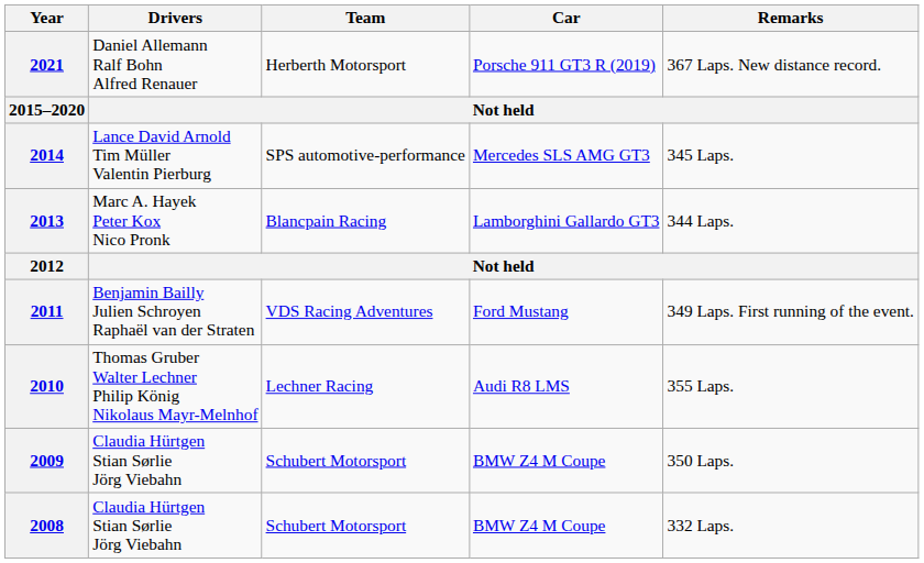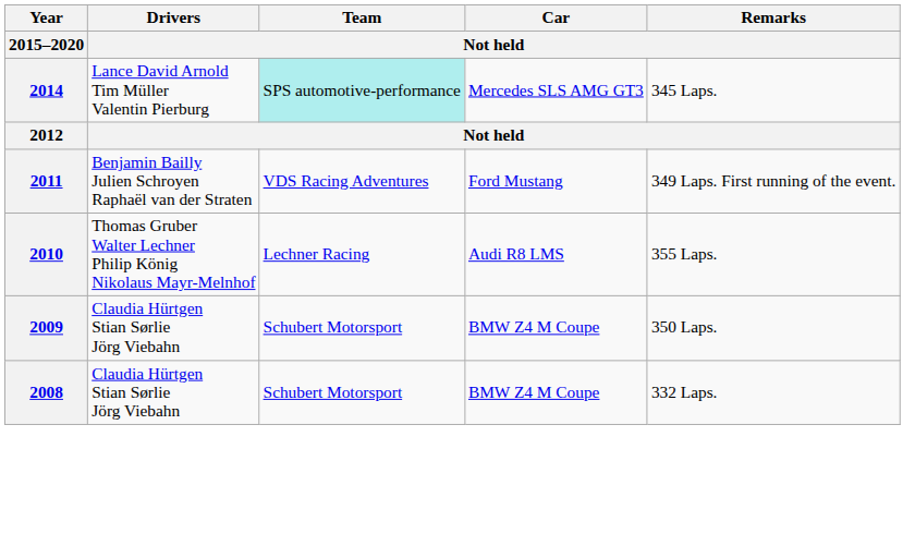 <table class="wikitable sortable">
 <tr>
 <th>Year</th>
 <th>Drivers</th>
 <th>Team</th>
 <th>Car</th>
 <th>Remarks</th>
 </tr>
 <tr>
-<th><a href='#'>2021</a></th>
-<td> Daniel Allemann<br> Ralf Bohn<br> Alfred Renauer</td>
-<td> Herberth Motorsport</td>
-<td><a href='#'>Porsche 911 GT3 R (2019)</a></td>
-<td>367 Laps. New distance record.</td>
-</tr>
-<tr>
 <th>2015–2020</th>
 <th colspan="4">Not held</th>
 </tr>
 <tr>
 <th><a href='#'>2014</a></th>
 <td> <a href='#'>Lance David Arnold</a><br> Tim Müller<br> Valentin Pierburg</td>
-<td> SPS automotive-performance</td>
+<td style="background: paleturquoise;"> SPS automotive-performance</td>
 <td><a href='#'>Mercedes SLS AMG GT3</a></td>
 <td>345 Laps.</td>
-</tr>
-<tr>
-<th><a href='#'>2013</a></th>
-<td> Marc A. Hayek<br> <a href='#'>Peter Kox</a><br> Nico Pronk</td>
-<td> <a href='#'>Blancpain Racing</a></td>
-<td><a href='#'>Lamborghini Gallardo GT3</a></td>
-<td>344 Laps.</td>
 </tr>
 <tr>
 <th>2012</th>
 <th colspan="4">Not held</th>
 </tr>
 <tr>
 <th><a href='#'>2011</a></th>
 <td> <a href='#'>Benjamin Bailly</a><br> Julien Schroyen<br> Raphaël van der Straten</td>
 <td> <a href='#'>VDS Racing Adventures</a></td>
 <td><a href='#'>Ford Mustang</a></td>
 <td>349 Laps. First running of the event.</td>
 </tr>
 <tr>
 <th><a href='#'>2010</a></th>
 <td> Thomas Gruber<br> <a href='#'>Walter Lechner</a><br> Philip König<br> <a href='#'>Nikolaus Mayr-Melnhof</a></td>
 <td> <a href='#'>Lechner Racing</a></td>
 <td><a href='#'>Audi R8 LMS</a></td>
 <td>355 Laps.</td>
 </tr>
 <tr>
 <th><a href='#'>2009</a></th>
 <td> <a href='#'>Claudia Hürtgen</a><br> Stian Sørlie<br> Jörg Viebahn</td>
 <td> <a href='#'>Schubert Motorsport</a></td>
 <td><a href='#'>BMW Z4 M Coupe</a></td>
 <td>350 Laps.</td>
 </tr>
 <tr>
 <th><a href='#'>2008</a></th>
 <td> <a href='#'>Claudia Hürtgen</a><br> Stian Sørlie<br> Jörg Viebahn</td>
 <td> <a href='#'>Schubert Motorsport</a></td>
 <td><a href='#'>BMW Z4 M Coupe</a></td>
 <td>332 Laps.</td>
 </tr>
 </table>
